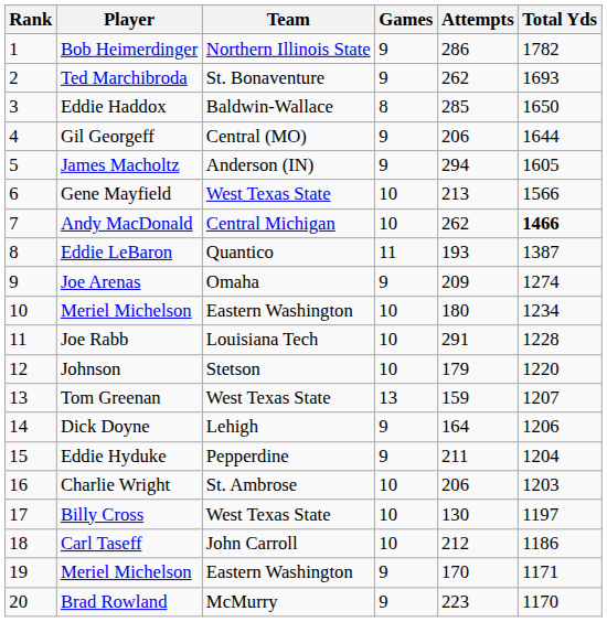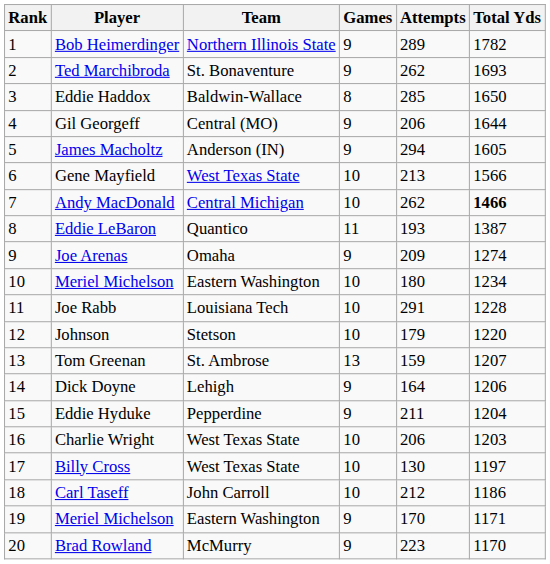 <table class="wikitable sortable">
 <tr>
 <th>Rank</th>
 <th>Player</th>
 <th>Team</th>
 <th>Games</th>
 <th>Attempts</th>
 <th>Total Yds</th>
 </tr>
 <tr>
 <td>1</td>
 <td><a href='#'>Bob Heimerdinger</a></td>
 <td><a href='#'>Northern Illinois State</a></td>
 <td>9</td>
-<td>286</td>
+<td>289</td>
 <td>1782</td>
 </tr>
 <tr>
 <td>2</td>
 <td><a href='#'>Ted Marchibroda</a></td>
 <td>St. Bonaventure</td>
 <td>9</td>
 <td>262</td>
 <td>1693</td>
 </tr>
 <tr>
 <td>3</td>
 <td>Eddie Haddox</td>
 <td>Baldwin-Wallace</td>
 <td>8</td>
 <td>285</td>
 <td>1650</td>
 </tr>
 <tr>
 <td>4</td>
 <td>Gil Georgeff</td>
 <td>Central (MO)</td>
 <td>9</td>
 <td>206</td>
 <td>1644</td>
 </tr>
 <tr>
 <td>5</td>
 <td><a href='#'>James Macholtz</a></td>
 <td>Anderson (IN)</td>
 <td>9</td>
 <td>294</td>
 <td>1605</td>
 </tr>
 <tr>
 <td>6</td>
 <td>Gene Mayfield</td>
 <td><a href='#'>West Texas State</a></td>
 <td>10</td>
 <td>213</td>
 <td>1566</td>
 </tr>
 <tr>
 <td>7</td>
 <td><a href='#'>Andy MacDonald</a></td>
 <td><a href='#'>Central Michigan</a></td>
 <td>10</td>
 <td>262</td>
 <td><strong>1466</strong></td>
 </tr>
 <tr>
 <td>8</td>
 <td><a href='#'>Eddie LeBaron</a></td>
 <td>Quantico</td>
 <td>11</td>
 <td>193</td>
 <td>1387</td>
 </tr>
 <tr>
 <td>9</td>
 <td><a href='#'>Joe Arenas</a></td>
 <td>Omaha</td>
 <td>9</td>
 <td>209</td>
 <td>1274</td>
 </tr>
 <tr>
 <td>10</td>
 <td><a href='#'>Meriel Michelson</a></td>
 <td>Eastern Washington</td>
 <td>10</td>
 <td>180</td>
 <td>1234</td>
 </tr>
 <tr>
 <td>11</td>
 <td>Joe Rabb</td>
 <td>Louisiana Tech</td>
 <td>10</td>
 <td>291</td>
 <td>1228</td>
 </tr>
 <tr>
 <td>12</td>
 <td>Johnson</td>
 <td>Stetson</td>
 <td>10</td>
 <td>179</td>
 <td>1220</td>
 </tr>
 <tr>
 <td>13</td>
 <td>Tom Greenan</td>
-<td>West Texas State</td>
+<td>St. Ambrose</td>
 <td>13</td>
 <td>159</td>
 <td>1207</td>
 </tr>
 <tr>
 <td>14</td>
 <td>Dick Doyne</td>
 <td>Lehigh</td>
 <td>9</td>
 <td>164</td>
 <td>1206</td>
 </tr>
 <tr>
 <td>15</td>
 <td>Eddie Hyduke</td>
 <td>Pepperdine</td>
 <td>9</td>
 <td>211</td>
 <td>1204</td>
 </tr>
 <tr>
 <td>16</td>
 <td>Charlie Wright</td>
-<td>St. Ambrose</td>
+<td>West Texas State</td>
 <td>10</td>
 <td>206</td>
 <td>1203</td>
 </tr>
 <tr>
 <td>17</td>
 <td><a href='#'>Billy Cross</a></td>
 <td>West Texas State</td>
 <td>10</td>
 <td>130</td>
 <td>1197</td>
 </tr>
 <tr>
 <td>18</td>
 <td><a href='#'>Carl Taseff</a></td>
 <td>John Carroll</td>
 <td>10</td>
 <td>212</td>
 <td>1186</td>
 </tr>
 <tr>
 <td>19</td>
 <td><a href='#'>Meriel Michelson</a></td>
 <td>Eastern Washington</td>
 <td>9</td>
 <td>170</td>
 <td>1171</td>
 </tr>
 <tr>
 <td>20</td>
 <td><a href='#'>Brad Rowland</a></td>
 <td>McMurry</td>
 <td>9</td>
 <td>223</td>
 <td>1170</td>
 </tr>
 </table>
